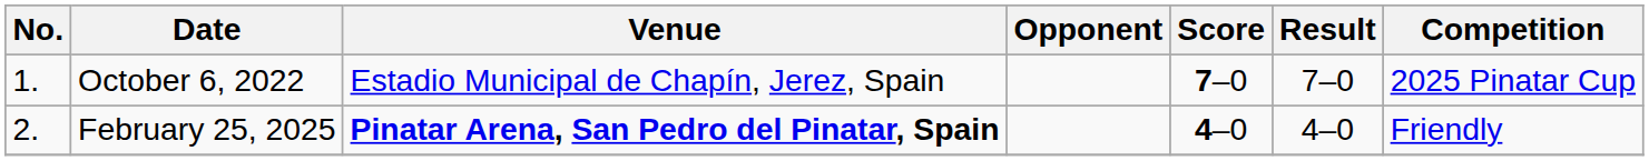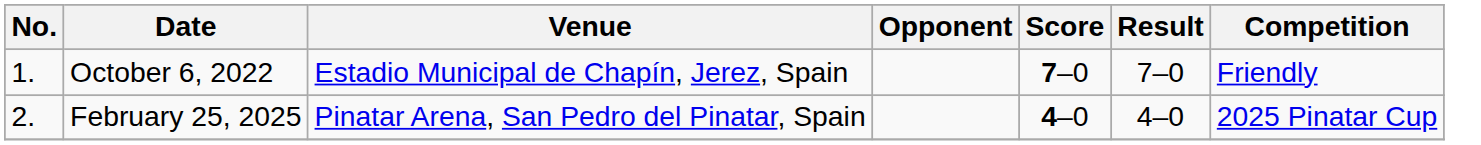 <table class="wikitable">
 <tr>
 <th>No.</th>
 <th>Date</th>
 <th>Venue</th>
 <th>Opponent</th>
 <th>Score</th>
 <th>Result</th>
 <th>Competition</th>
 </tr>
 <tr>
 <td>1.</td>
 <td>October 6, 2022</td>
 <td><a href='#'>Estadio Municipal de Chapín</a>, <a href='#'>Jerez</a>, Spain</td>
 <td></td>
 <td align=center><strong>7</strong>–0</td>
 <td align=center>7–0</td>
-<td><a href='#'>2025 Pinatar Cup</a></td>
+<td><a href='#'>Friendly</a></td>
 </tr>
 <tr>
 <td>2.</td>
 <td>February 25, 2025</td>
-<td><strong><a href='#'>Pinatar Arena</a>, <a href='#'>San Pedro del Pinatar</a>, Spain</strong></td>
+<td><a href='#'>Pinatar Arena</a>, <a href='#'>San Pedro del Pinatar</a>, Spain</td>
 <td></td>
 <td align=center><strong>4</strong>–0</td>
 <td align=center>4–0</td>
-<td><a href='#'>Friendly</a></td>
+<td><a href='#'>2025 Pinatar Cup</a></td>
 </tr>
 <tr>
 </tr>
 </table>
